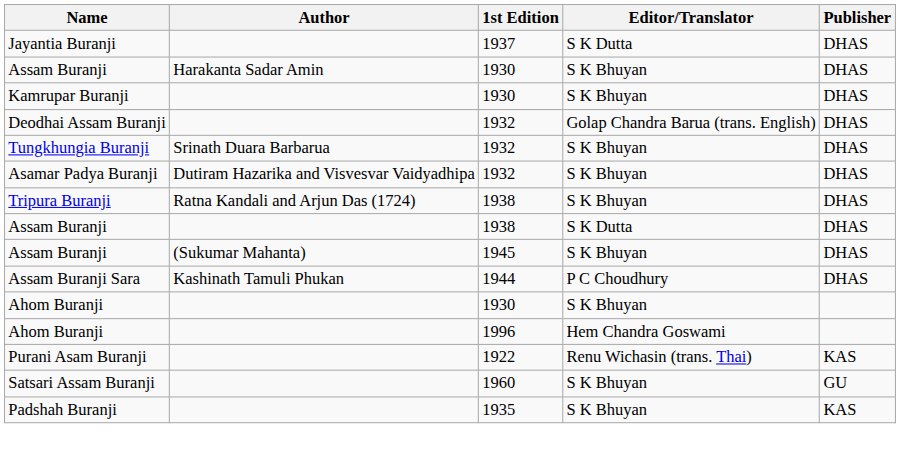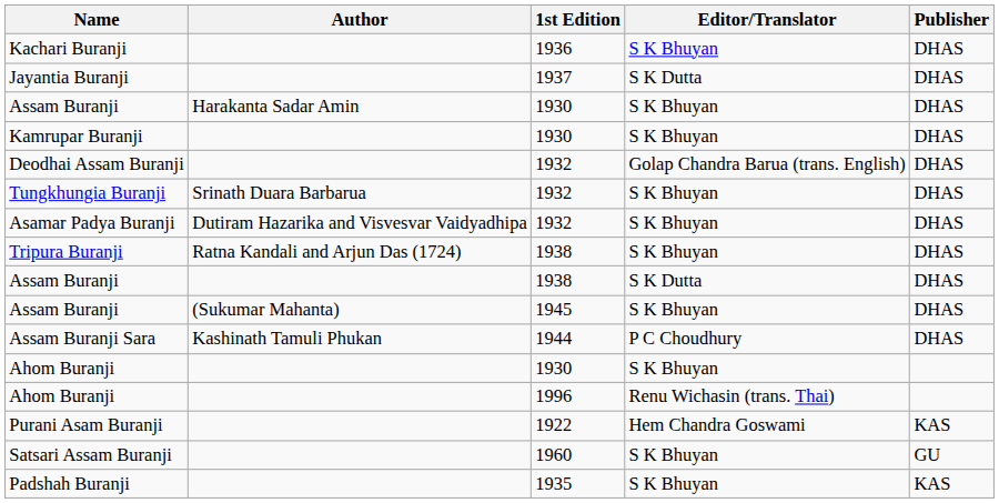 <table class="wikitable sortable">
 <tr>
 <th>Name</th>
 <th>Author</th>
 <th>1st Edition</th>
 <th>Editor/Translator</th>
 <th>Publisher</th>
+</tr>
+<tr>
+<td>Kachari Buranji</td>
+<td></td>
+<td>1936</td>
+<td><a href='#'>S K Bhuyan</a></td>
+<td>DHAS</td>
 </tr>
 <tr>
 <td>Jayantia Buranji</td>
 <td></td>
 <td>1937</td>
 <td>S K Dutta</td>
 <td>DHAS</td>
 </tr>
 <tr>
 <td>Assam Buranji</td>
 <td>Harakanta Sadar Amin</td>
 <td>1930</td>
 <td>S K Bhuyan</td>
 <td>DHAS</td>
 </tr>
 <tr>
 <td>Kamrupar Buranji</td>
 <td></td>
 <td>1930</td>
 <td>S K Bhuyan</td>
 <td>DHAS</td>
 </tr>
 <tr>
 <td>Deodhai Assam Buranji</td>
 <td></td>
 <td>1932</td>
 <td>Golap Chandra Barua (trans. English)</td>
 <td>DHAS</td>
 </tr>
 <tr>
 <td><a href='#'>Tungkhungia Buranji</a></td>
 <td>Srinath Duara Barbarua</td>
 <td>1932</td>
 <td>S K Bhuyan</td>
 <td>DHAS</td>
 </tr>
 <tr>
 <td>Asamar Padya Buranji</td>
 <td>Dutiram Hazarika and Visvesvar Vaidyadhipa</td>
 <td>1932</td>
 <td>S K Bhuyan</td>
 <td>DHAS</td>
 </tr>
 <tr>
 <td><a href='#'>Tripura Buranji</a></td>
 <td>Ratna Kandali and Arjun Das (1724)</td>
 <td>1938</td>
 <td>S K Bhuyan</td>
 <td>DHAS</td>
 </tr>
 <tr>
 <td>Assam Buranji</td>
 <td></td>
 <td>1938</td>
 <td>S K Dutta</td>
 <td>DHAS</td>
 </tr>
 <tr>
 <td>Assam Buranji</td>
 <td>(Sukumar Mahanta)</td>
 <td>1945</td>
 <td>S K Bhuyan</td>
 <td>DHAS</td>
 </tr>
 <tr>
 <td>Assam Buranji Sara</td>
 <td>Kashinath Tamuli Phukan</td>
 <td>1944</td>
 <td>P C Choudhury</td>
 <td>DHAS</td>
 </tr>
 <tr>
 <td>Ahom Buranji</td>
 <td></td>
 <td>1930</td>
 <td>S K Bhuyan</td>
 <td></td>
 </tr>
 <tr>
 <td>Ahom Buranji</td>
 <td></td>
 <td>1996</td>
-<td>Hem Chandra Goswami</td>
+<td>Renu Wichasin (trans. <a href='#'>Thai</a>)</td>
 <td></td>
 </tr>
 <tr>
 <td>Purani Asam Buranji</td>
 <td></td>
 <td>1922</td>
-<td>Renu Wichasin (trans. <a href='#'>Thai</a>)</td>
+<td>Hem Chandra Goswami</td>
 <td>KAS</td>
 </tr>
 <tr>
 <td>Satsari Assam Buranji</td>
 <td></td>
 <td>1960</td>
 <td>S K Bhuyan</td>
 <td>GU</td>
 </tr>
 <tr>
 <td>Padshah Buranji</td>
 <td></td>
 <td>1935</td>
 <td>S K Bhuyan</td>
 <td>KAS</td>
 </tr>
 </table>
